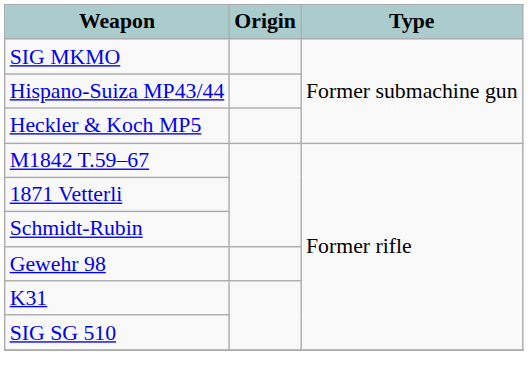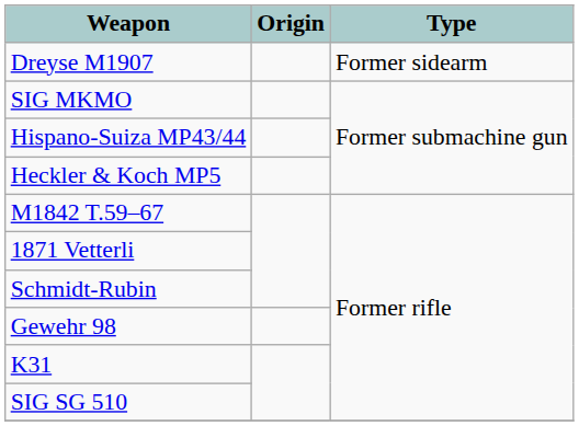 <table class="wikitable">
 <tr>
 <th style="text-align:center; background:#acc;">Weapon</th>
 <th style="text-align: center; background:#acc;">Origin</th>
 <th style="text-align:l center; background:#acc;">Type</th>
+</tr>
+<tr>
+<td><a href='#'>Dreyse M1907</a></td>
+<td></td>
+<td>Former sidearm</td>
 </tr>
 <tr>
 <td><a href='#'>SIG MKMO</a></td>
 <td></td>
 <td rowspan="3">Former submachine gun</td>
 </tr>
 <tr>
 <td><a href='#'>Hispano-Suiza MP43/44</a></td>
 <td></td>
 </tr>
 <tr>
 <td><a href='#'>Heckler & Koch MP5</a></td>
 <td></td>
 </tr>
 <tr>
 <td><a href='#'>M1842 T.59–67</a></td>
 <td rowspan="3"></td>
 <td rowspan="6">Former rifle</td>
 </tr>
 <tr>
 <td><a href='#'>1871 Vetterli</a></td>
 </tr>
 <tr>
 <td><a href='#'>Schmidt-Rubin</a></td>
 </tr>
 <tr>
 <td><a href='#'>Gewehr 98</a></td>
 <td></td>
 </tr>
 <tr>
 <td><a href='#'>K31</a></td>
 <td rowspan="2"></td>
 </tr>
 <tr>
 <td><a href='#'>SIG SG 510</a></td>
 </tr>
 <tr>
 </tr>
 </table>
